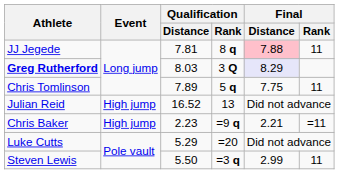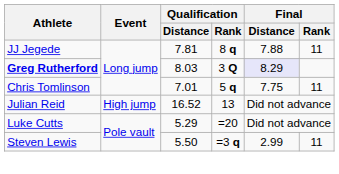 <table class="wikitable" style="font-size:90%">
 <tr>
 <th rowspan=2>Athlete</th>
 <th rowspan=2>Event</th>
 <th colspan=2>Qualification</th>
 <th colspan=2>Final</th>
 </tr>
 <tr style="font-size:95%">
 <th>Distance</th>
 <th>Rank</th>
 <th>Distance</th>
 <th>Rank</th>
 </tr>
 <tr align=center>
 <td align=left><a href='#'>JJ Jegede</a></td>
 <td style="text-align:left;" rowspan="3"><a href='#'>Long jump</a></td>
 <td>7.81</td>
 <td>8 <strong>q</strong></td>
-<td style="background: pink;">7.88</td>
+<td>7.88</td>
 <td>11</td>
 </tr>
 <tr align=center>
 <td align=left><strong><a href='#'>Greg Rutherford</a></strong></td>
 <td>8.03</td>
 <td>3 <strong>Q</strong></td>
 <td style="background: lavender;">8.29</td>
 <td></td>
 </tr>
 <tr align=center>
 <td align=left><a href='#'>Chris Tomlinson</a></td>
-<td>7.89</td>
+<td>7.01</td>
 <td>5 <strong>q</strong></td>
 <td>7.75</td>
 <td>11</td>
 </tr>
 <tr align=center>
 <td align=left><a href='#'>Julian Reid</a></td>
 <td style="text-align:left;"><a href='#'>High jump</a></td>
 <td>16.52</td>
 <td>13</td>
 <td colspan=2>Did not advance</td>
-</tr>
-<tr align=center>
-<td align=left><a href='#'>Chris Baker</a></td>
-<td style="text-align:left;"><a href='#'>High jump</a></td>
-<td>2.23</td>
-<td>=9 <strong>q</strong></td>
-<td>2.21</td>
-<td>=11</td>
 </tr>
 <tr align=center>
 <td align=left><a href='#'>Luke Cutts</a></td>
 <td style="text-align:left;" rowspan="2"><a href='#'>Pole vault</a></td>
 <td>5.29</td>
 <td>=20</td>
 <td colspan=2>Did not advance</td>
 </tr>
 <tr align=center>
 <td align=left><a href='#'>Steven Lewis</a></td>
 <td>5.50</td>
 <td>=3 <strong>q</strong></td>
 <td>2.99</td>
 <td>11</td>
 </tr>
 </table>
